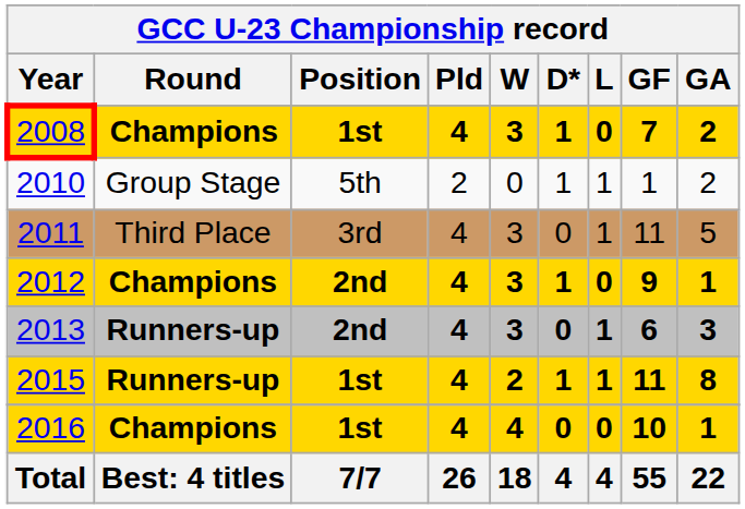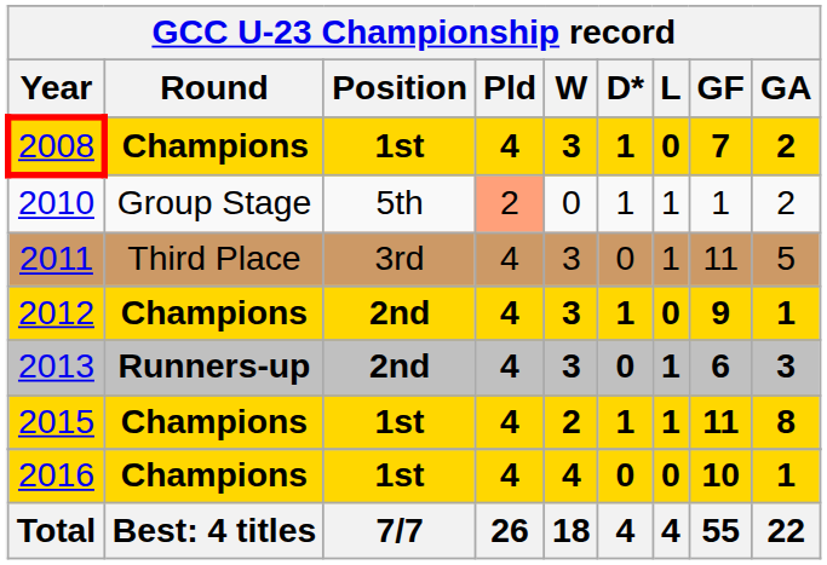 <table class="wikitable" style="text-align: center;">
 <tr>
 <th colspan=10><a href='#'>GCC U-23 Championship</a> record</th>
 </tr>
 <tr>
 <th>Year</th>
 <th>Round</th>
 <th>Position</th>
 <th>Pld</th>
 <th>W</th>
 <th>D*</th>
 <th>L</th>
 <th>GF</th>
 <th>GA</th>
 </tr>
 <tr bgcolor=gold>
 <td style="border: 3px solid red"> <a href='#'>2008</a></td>
 <td><strong>Champions</strong></td>
 <td><strong>1st</strong></td>
 <td><strong>4</strong></td>
 <td><strong>3</strong></td>
 <td><strong>1</strong></td>
 <td><strong>0</strong></td>
 <td><strong>7</strong></td>
 <td><strong>2</strong></td>
 </tr>
 <tr>
 <td> <a href='#'>2010</a></td>
 <td>Group Stage</td>
 <td>5th</td>
-<td>2</td>
+<td style="background: lightsalmon;">2</td>
 <td>0</td>
 <td>1</td>
 <td>1</td>
 <td>1</td>
 <td>2</td>
 </tr>
 <tr bgcolor="#cc9966">
 <td> <a href='#'>2011</a></td>
 <td>Third Place</td>
 <td>3rd</td>
 <td>4</td>
 <td>3</td>
 <td>0</td>
 <td>1</td>
 <td>11</td>
 <td>5</td>
 </tr>
 <tr bgcolor=gold>
 <td> <a href='#'>2012</a></td>
 <td><strong>Champions</strong></td>
 <td><strong>2nd</strong></td>
 <td><strong>4</strong></td>
 <td><strong>3</strong></td>
 <td><strong>1</strong></td>
 <td><strong>0</strong></td>
 <td><strong>9</strong></td>
 <td><strong>1</strong></td>
 </tr>
 <tr bgcolor=silver>
 <td> <a href='#'>2013</a></td>
 <td><strong>Runners-up</strong></td>
 <td><strong>2nd</strong></td>
 <td><strong>4</strong></td>
 <td><strong>3</strong></td>
 <td><strong>0</strong></td>
 <td><strong>1</strong></td>
 <td><strong>6</strong></td>
 <td><strong>3</strong></td>
 </tr>
 <tr bgcolor=gold>
 <td> <a href='#'>2015</a></td>
-<td><strong>Runners-up</strong></td>
+<td><strong>Champions</strong></td>
 <td><strong>1st</strong></td>
 <td><strong>4</strong></td>
 <td><strong>2</strong></td>
 <td><strong>1</strong></td>
 <td><strong>1</strong></td>
 <td><strong>11</strong></td>
 <td><strong>8</strong></td>
 </tr>
 <tr>
 </tr>
 <tr bgcolor=gold>
 <td> <a href='#'>2016</a></td>
 <td><strong>Champions</strong></td>
 <td><strong>1st</strong></td>
 <td><strong>4</strong></td>
 <td><strong>4</strong></td>
 <td><strong>0</strong></td>
 <td><strong>0</strong></td>
 <td><strong>10</strong></td>
 <td><strong>1</strong></td>
 </tr>
 <tr>
 <th><strong>Total</strong></th>
 <th>Best: 4 titles</th>
 <th>7/7</th>
 <th>26</th>
 <th>18</th>
 <th>4</th>
 <th>4</th>
 <th>55</th>
 <th>22</th>
 </tr>
 </table>
